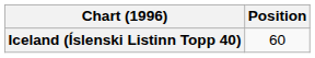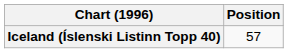 <table class="wikitable plainrowheaders" style="text-align:center">
 <tr>
 <th scope="col">Chart (1996)</th>
 <th scope="col">Position</th>
 </tr>
 <tr>
 <th scope="row">Iceland (Íslenski Listinn Topp 40)</th>
-<td>60</td>
+<td>57</td>
 </tr>
 </table>
